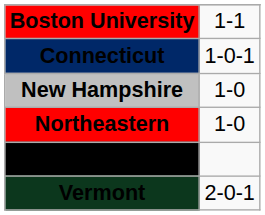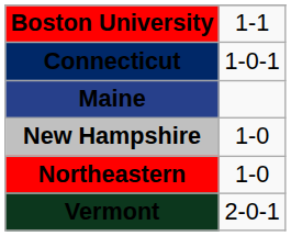 <table class="wikitable">
 <tr align="center">
 </tr>
 <tr align="center" bgcolor="">
 <td bgcolor="red"><span> <strong>Boston University</strong></span></td>
 <td>1-1</td>
 </tr>
 <tr align="center" bgcolor="">
 <td bgcolor="#002868"><span><strong>Connecticut</strong></span></td>
 <td>1-0-1</td>
 </tr>
 <tr align="center" bgcolor="">
+<td bgcolor="#27408B"><span><strong>Maine</strong></span></td>
+<td></td>
+</tr>
+<tr align="center" bgcolor="">
 <td bgcolor="silver"><span> <strong>New Hampshire</strong></span></td>
 <td>1-0</td>
 </tr>
 <tr align="center" bgcolor="">
 <td bgcolor="red"><span><strong>Northeastern</strong></span></td>
 <td>1-0</td>
 </tr>
 <tr align="center" bgcolor="">
-<td bgcolor="black"><span><strong>Providence</strong></span></td>
-<td></td>
-</tr>
-<tr align="center" bgcolor="">
 <td bgcolor="#0C371D"><span> <strong>Vermont</strong></span></td>
 <td>2-0-1</td>
 </tr>
 </table>
